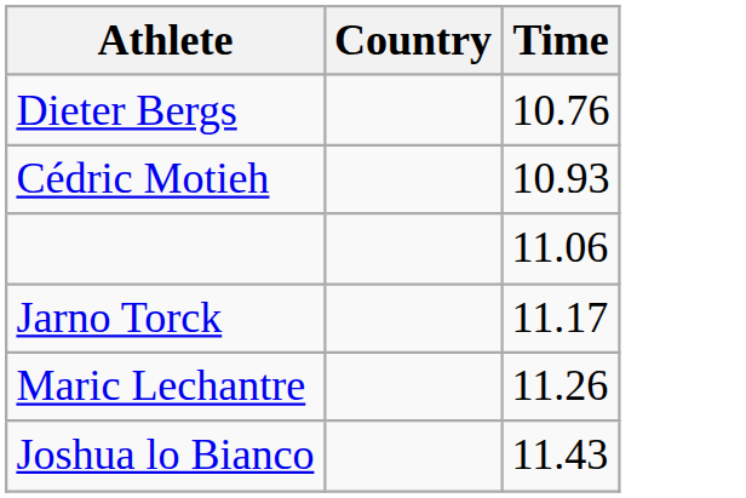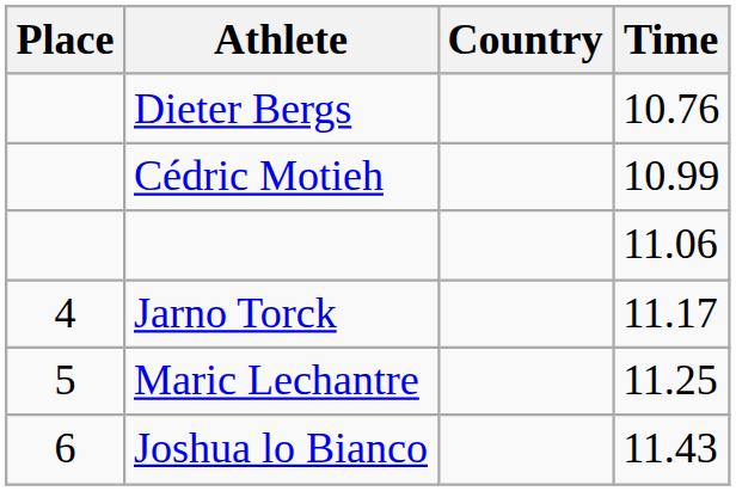 <table class="wikitable">
 <tr>
+<th>Place</th>
 <th>Athlete</th>
 <th>Country</th>
 <th>Time</th>
 </tr>
 <tr>
+<td align=center></td>
 <td><a href='#'>Dieter Bergs</a></td>
 <td></td>
 <td>10.76</td>
 </tr>
 <tr>
+<td align=center></td>
 <td><a href='#'>Cédric Motieh</a></td>
 <td></td>
-<td>10.93</td>
+<td>10.99</td>
 </tr>
 <tr>
+<td align=center></td>
 <td></td>
 <td></td>
 <td>11.06</td>
 </tr>
 <tr>
+<td align=center>4</td>
 <td><a href='#'>Jarno Torck</a></td>
 <td></td>
 <td>11.17</td>
 </tr>
 <tr>
+<td align=center>5</td>
 <td><a href='#'>Maric Lechantre</a></td>
 <td></td>
-<td>11.26</td>
+<td>11.25</td>
 </tr>
 <tr>
+<td align=center>6</td>
 <td><a href='#'>Joshua lo Bianco</a></td>
 <td></td>
 <td>11.43</td>
 </tr>
 </table>
